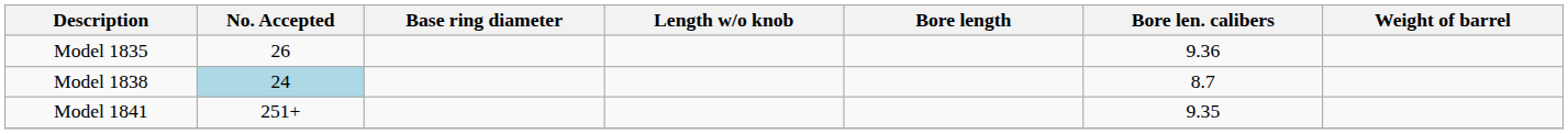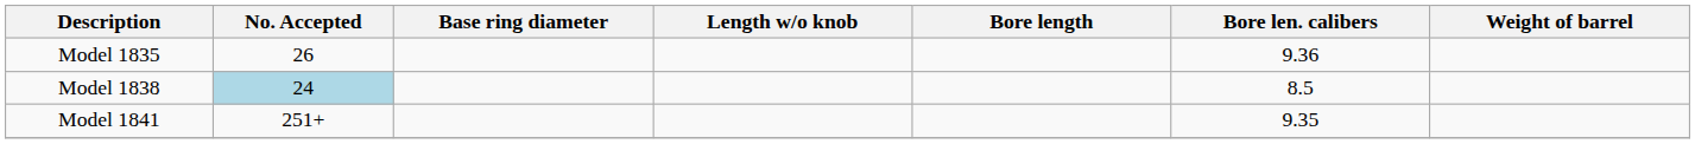 <table class="wikitable" style="text-align:center; width:65%;">
 <tr>
 <th width=8%>Description</th>
 <th width=7%>No. Accepted</th>
 <th width=10%>Base ring diameter</th>
 <th width=10%>Length w/o knob</th>
 <th width=10%>Bore length</th>
 <th width=10%>Bore len. calibers</th>
 <th width=10%>Weight of barrel</th>
 </tr>
 <tr>
 <td rowspan=1>Model 1835</td>
 <td>26</td>
 <td></td>
 <td></td>
 <td></td>
 <td>9.36</td>
 <td></td>
 </tr>
 <tr>
 <td rowspan=1>Model 1838</td>
 <td style="background: lightblue;">24</td>
 <td></td>
 <td></td>
 <td></td>
-<td>8.7</td>
+<td>8.5</td>
 <td></td>
 </tr>
 <tr>
 <td rowspan=1>Model 1841</td>
 <td>251+</td>
 <td></td>
 <td></td>
 <td></td>
 <td>9.35</td>
 <td></td>
 </tr>
 <tr>
 </tr>
 </table>
